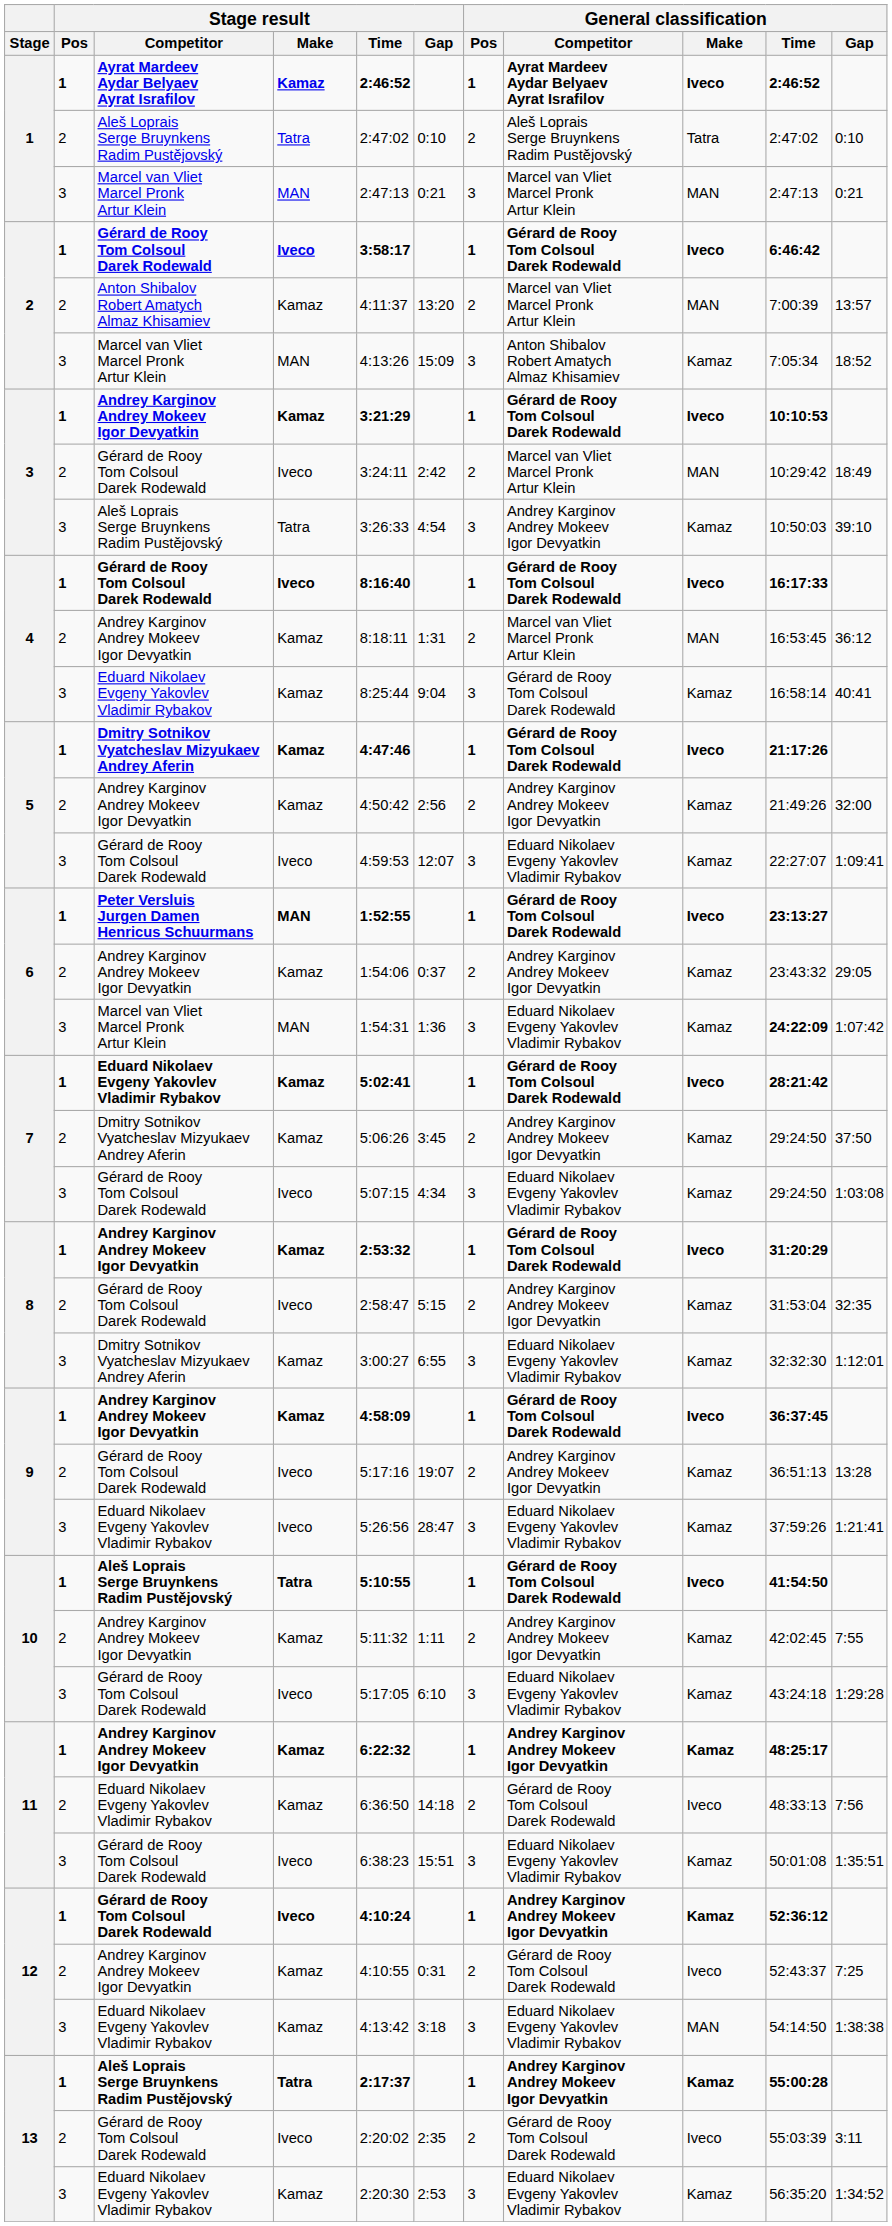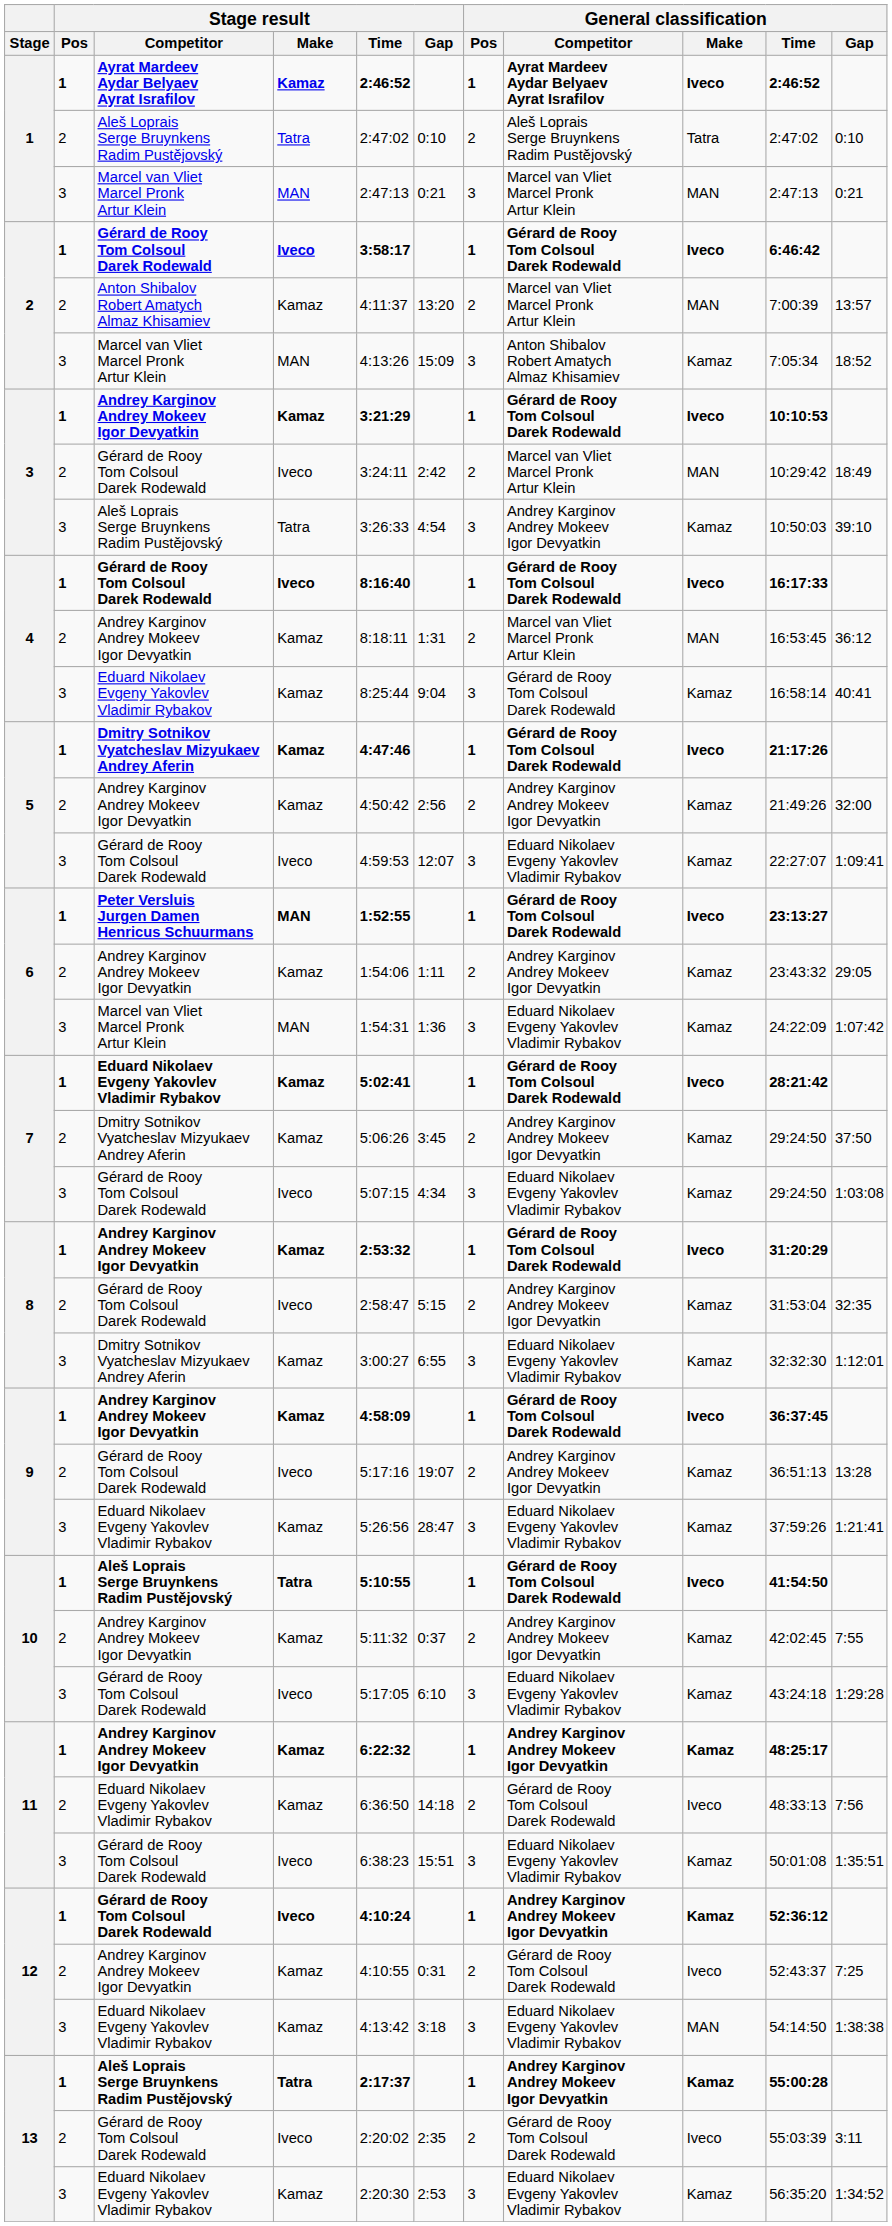 <table class="wikitable" style="font-size:85%;">
 <tr>
 <th></th>
 <th colspan=5><big>Stage result </big></th>
 <th colspan=5><big>General classification</big></th>
 </tr>
 <tr>
 <th width="40px">Stage</th>
 <th width="30px">Pos</th>
 <th width="160px">Competitor</th>
 <th width="70px">Make</th>
 <th width="40px">Time</th>
 <th width="40px">Gap</th>
 <th width="30px">Pos</th>
 <th width="160px">Competitor</th>
 <th width="70px">Make</th>
 <th width="40px">Time</th>
 <th width="40px">Gap</th>
 </tr>
 <tr>
 <th rowspan=3>1</th>
 <td><strong>1</strong></td>
 <td><strong> <a href='#'>Ayrat Mardeev</a><br> <a href='#'>Aydar Belyaev</a><br> <a href='#'>Ayrat Israfilov</a></strong></td>
 <td><strong><a href='#'>Kamaz</a></strong></td>
 <td><strong>2:46:52</strong></td>
 <td></td>
 <td><strong>1</strong></td>
 <td><strong> Ayrat Mardeev<br> Aydar Belyaev<br> Ayrat Israfilov</strong></td>
 <td><strong>Iveco</strong></td>
 <td><strong>2:46:52</strong></td>
 <td></td>
 </tr>
 <tr>
 <td>2</td>
 <td> <a href='#'>Aleš Loprais</a><br> <a href='#'>Serge Bruynkens</a><br> <a href='#'>Radim Pustějovský</a></td>
 <td><a href='#'>Tatra</a></td>
 <td>2:47:02</td>
 <td>0:10</td>
 <td>2</td>
 <td> Aleš Loprais<br> Serge Bruynkens<br> Radim Pustějovský</td>
 <td>Tatra</td>
 <td>2:47:02</td>
 <td>0:10</td>
 </tr>
 <tr>
 <td>3</td>
 <td> <a href='#'>Marcel van Vliet</a><br> <a href='#'>Marcel Pronk</a><br> <a href='#'>Artur Klein</a></td>
 <td><a href='#'>MAN</a></td>
 <td>2:47:13</td>
 <td>0:21</td>
 <td>3</td>
 <td> Marcel van Vliet<br> Marcel Pronk<br> Artur Klein</td>
 <td>MAN</td>
 <td>2:47:13</td>
 <td>0:21</td>
 </tr>
 <tr>
 <th rowspan=3>2</th>
 <td><strong>1</strong></td>
 <td><strong> <a href='#'>Gérard de Rooy</a><br> <a href='#'>Tom Colsoul</a><br> <a href='#'>Darek Rodewald</a></strong></td>
 <td><strong><a href='#'>Iveco</a></strong></td>
 <td><strong>3:58:17</strong></td>
 <td></td>
 <td><strong>1</strong></td>
 <td><strong> Gérard de Rooy<br> Tom Colsoul<br> Darek Rodewald</strong></td>
 <td><strong>Iveco</strong></td>
 <td><strong>6:46:42</strong></td>
 <td></td>
 </tr>
 <tr>
 <td>2</td>
 <td> <a href='#'>Anton Shibalov</a><br> <a href='#'>Robert Amatych</a><br> <a href='#'>Almaz Khisamiev</a></td>
 <td>Kamaz</td>
 <td>4:11:37</td>
 <td>13:20</td>
 <td>2</td>
 <td> Marcel van Vliet<br> Marcel Pronk<br> Artur Klein</td>
 <td>MAN</td>
 <td>7:00:39</td>
 <td>13:57</td>
 </tr>
 <tr>
 <td>3</td>
 <td> Marcel van Vliet<br> Marcel Pronk<br> Artur Klein</td>
 <td>MAN</td>
 <td>4:13:26</td>
 <td>15:09</td>
 <td>3</td>
 <td> Anton Shibalov<br> Robert Amatych<br> Almaz Khisamiev</td>
 <td>Kamaz</td>
 <td>7:05:34</td>
 <td>18:52</td>
 </tr>
 <tr>
 <th rowspan=3>3</th>
 <td><strong>1</strong></td>
 <td><strong> <a href='#'>Andrey Karginov</a><br> <a href='#'>Andrey Mokeev</a><br> <a href='#'>Igor Devyatkin</a></strong></td>
 <td><strong>Kamaz</strong></td>
 <td><strong>3:21:29</strong></td>
 <td></td>
 <td><strong>1</strong></td>
 <td><strong> Gérard de Rooy<br> Tom Colsoul<br> Darek Rodewald</strong></td>
 <td><strong>Iveco</strong></td>
 <td><strong>10:10:53</strong></td>
 <td></td>
 </tr>
 <tr>
 <td>2</td>
 <td> Gérard de Rooy<br> Tom Colsoul<br> Darek Rodewald</td>
 <td>Iveco</td>
 <td>3:24:11</td>
 <td>2:42</td>
 <td>2</td>
 <td> Marcel van Vliet<br> Marcel Pronk<br> Artur Klein</td>
 <td>MAN</td>
 <td>10:29:42</td>
 <td>18:49</td>
 </tr>
 <tr>
 <td>3</td>
 <td> Aleš Loprais<br> Serge Bruynkens<br> Radim Pustějovský</td>
 <td>Tatra</td>
 <td>3:26:33</td>
 <td>4:54</td>
 <td>3</td>
 <td> Andrey Karginov<br> Andrey Mokeev<br> Igor Devyatkin</td>
 <td>Kamaz</td>
 <td>10:50:03</td>
 <td>39:10</td>
 </tr>
 <tr>
 <th rowspan=3>4</th>
 <td><strong>1</strong></td>
 <td><strong> Gérard de Rooy<br> Tom Colsoul<br> Darek Rodewald</strong></td>
 <td><strong>Iveco</strong></td>
 <td><strong>8:16:40</strong></td>
 <td></td>
 <td><strong>1</strong></td>
 <td><strong> Gérard de Rooy<br> Tom Colsoul<br> Darek Rodewald</strong></td>
 <td><strong>Iveco</strong></td>
 <td><strong>16:17:33</strong></td>
 <td></td>
 </tr>
 <tr>
 <td>2</td>
 <td> Andrey Karginov<br> Andrey Mokeev<br> Igor Devyatkin</td>
 <td>Kamaz</td>
 <td>8:18:11</td>
 <td>1:31</td>
 <td>2</td>
 <td> Marcel van Vliet<br> Marcel Pronk<br> Artur Klein</td>
 <td>MAN</td>
 <td>16:53:45</td>
 <td>36:12</td>
 </tr>
 <tr>
 <td>3</td>
 <td> <a href='#'>Eduard Nikolaev</a><br> <a href='#'>Evgeny Yakovlev</a><br> <a href='#'>Vladimir Rybakov</a></td>
 <td>Kamaz</td>
 <td>8:25:44</td>
 <td>9:04</td>
 <td>3</td>
 <td> Gérard de Rooy<br> Tom Colsoul<br> Darek Rodewald</td>
 <td>Kamaz</td>
 <td>16:58:14</td>
 <td>40:41</td>
 </tr>
 <tr>
 <th rowspan=3>5</th>
 <td><strong>1</strong></td>
 <td><strong> <a href='#'>Dmitry Sotnikov</a><br> <a href='#'>Vyatcheslav Mizyukaev</a><br> <a href='#'>Andrey Aferin</a></strong></td>
 <td><strong>Kamaz</strong></td>
 <td><strong>4:47:46</strong></td>
 <td></td>
 <td><strong>1</strong></td>
 <td><strong> Gérard de Rooy<br> Tom Colsoul<br> Darek Rodewald</strong></td>
 <td><strong>Iveco</strong></td>
 <td><strong>21:17:26</strong></td>
 <td></td>
 </tr>
 <tr>
 <td>2</td>
 <td> Andrey Karginov<br> Andrey Mokeev<br> Igor Devyatkin</td>
 <td>Kamaz</td>
 <td>4:50:42</td>
 <td>2:56</td>
 <td>2</td>
 <td> Andrey Karginov<br> Andrey Mokeev<br> Igor Devyatkin</td>
 <td>Kamaz</td>
 <td>21:49:26</td>
 <td>32:00</td>
 </tr>
 <tr>
 <td>3</td>
 <td> Gérard de Rooy<br> Tom Colsoul<br> Darek Rodewald</td>
 <td>Iveco</td>
 <td>4:59:53</td>
 <td>12:07</td>
 <td>3</td>
 <td> Eduard Nikolaev<br> Evgeny Yakovlev<br> Vladimir Rybakov</td>
 <td>Kamaz</td>
 <td>22:27:07</td>
 <td>1:09:41</td>
 </tr>
 <tr>
 <th rowspan=3>6</th>
 <td><strong>1</strong></td>
 <td><strong> <a href='#'>Peter Versluis</a><br> <a href='#'>Jurgen Damen</a><br> <a href='#'>Henricus Schuurmans</a></strong></td>
 <td><strong>MAN</strong></td>
 <td><strong>1:52:55</strong></td>
 <td></td>
 <td><strong>1</strong></td>
 <td><strong> Gérard de Rooy<br> Tom Colsoul<br> Darek Rodewald</strong></td>
 <td><strong>Iveco</strong></td>
 <td><strong>23:13:27</strong></td>
 <td></td>
 </tr>
 <tr>
 <td>2</td>
 <td> Andrey Karginov<br> Andrey Mokeev<br> Igor Devyatkin</td>
 <td>Kamaz</td>
 <td>1:54:06</td>
-<td>0:37</td>
+<td>1:11</td>
 <td>2</td>
 <td> Andrey Karginov<br> Andrey Mokeev<br> Igor Devyatkin</td>
 <td>Kamaz</td>
 <td>23:43:32</td>
 <td>29:05</td>
 </tr>
 <tr>
 <td>3</td>
 <td> Marcel van Vliet<br> Marcel Pronk<br> Artur Klein</td>
 <td>MAN</td>
 <td>1:54:31</td>
 <td>1:36</td>
 <td>3</td>
 <td> Eduard Nikolaev<br> Evgeny Yakovlev<br> Vladimir Rybakov</td>
 <td>Kamaz</td>
-<td><strong>24:22:09</strong></td>
+<td>24:22:09</td>
 <td>1:07:42</td>
 </tr>
 <tr>
 <th rowspan=3>7</th>
 <td><strong>1</strong></td>
 <td><strong> Eduard Nikolaev<br> Evgeny Yakovlev<br> Vladimir Rybakov</strong></td>
 <td><strong>Kamaz</strong></td>
 <td><strong>5:02:41</strong></td>
 <td></td>
 <td><strong>1</strong></td>
 <td><strong> Gérard de Rooy<br> Tom Colsoul<br> Darek Rodewald</strong></td>
 <td><strong>Iveco</strong></td>
 <td><strong>28:21:42</strong></td>
 <td></td>
 </tr>
 <tr>
 <td>2</td>
 <td> Dmitry Sotnikov<br> Vyatcheslav Mizyukaev<br> Andrey Aferin</td>
 <td>Kamaz</td>
 <td>5:06:26</td>
 <td>3:45</td>
 <td>2</td>
 <td> Andrey Karginov<br> Andrey Mokeev<br> Igor Devyatkin</td>
 <td>Kamaz</td>
 <td>29:24:50</td>
 <td>37:50</td>
 </tr>
 <tr>
 <td>3</td>
 <td> Gérard de Rooy<br> Tom Colsoul<br> Darek Rodewald</td>
 <td>Iveco</td>
 <td>5:07:15</td>
 <td>4:34</td>
 <td>3</td>
 <td> Eduard Nikolaev<br> Evgeny Yakovlev<br> Vladimir Rybakov</td>
 <td>Kamaz</td>
 <td>29:24:50</td>
 <td>1:03:08</td>
 </tr>
 <tr>
 <th rowspan=3>8</th>
 <td><strong>1</strong></td>
 <td><strong> Andrey Karginov<br> Andrey Mokeev<br> Igor Devyatkin</strong></td>
 <td><strong>Kamaz</strong></td>
 <td><strong>2:53:32</strong></td>
 <td></td>
 <td><strong>1</strong></td>
 <td><strong> Gérard de Rooy<br> Tom Colsoul<br> Darek Rodewald</strong></td>
 <td><strong>Iveco</strong></td>
 <td><strong>31:20:29</strong></td>
 <td></td>
 </tr>
 <tr>
 <td>2</td>
 <td> Gérard de Rooy<br> Tom Colsoul<br> Darek Rodewald</td>
 <td>Iveco</td>
 <td>2:58:47</td>
 <td>5:15</td>
 <td>2</td>
 <td> Andrey Karginov<br> Andrey Mokeev<br> Igor Devyatkin</td>
 <td>Kamaz</td>
 <td>31:53:04</td>
 <td>32:35</td>
 </tr>
 <tr>
 <td>3</td>
 <td> Dmitry Sotnikov<br> Vyatcheslav Mizyukaev<br> Andrey Aferin</td>
 <td>Kamaz</td>
 <td>3:00:27</td>
 <td>6:55</td>
 <td>3</td>
 <td> Eduard Nikolaev<br> Evgeny Yakovlev<br> Vladimir Rybakov</td>
 <td>Kamaz</td>
 <td>32:32:30</td>
 <td>1:12:01</td>
 </tr>
 <tr>
 <th rowspan=3>9</th>
 <td><strong>1</strong></td>
 <td><strong> Andrey Karginov<br> Andrey Mokeev<br> Igor Devyatkin</strong></td>
 <td><strong>Kamaz</strong></td>
 <td><strong>4:58:09</strong></td>
 <td></td>
 <td><strong>1</strong></td>
 <td><strong> Gérard de Rooy<br> Tom Colsoul<br> Darek Rodewald</strong></td>
 <td><strong>Iveco</strong></td>
 <td><strong>36:37:45</strong></td>
 <td></td>
 </tr>
 <tr>
 <td>2</td>
 <td> Gérard de Rooy<br> Tom Colsoul<br> Darek Rodewald</td>
 <td>Iveco</td>
 <td>5:17:16</td>
 <td>19:07</td>
 <td>2</td>
 <td> Andrey Karginov<br> Andrey Mokeev<br> Igor Devyatkin</td>
 <td>Kamaz</td>
 <td>36:51:13</td>
 <td>13:28</td>
 </tr>
 <tr>
 <td>3</td>
 <td> Eduard Nikolaev<br> Evgeny Yakovlev<br> Vladimir Rybakov</td>
-<td>Iveco</td>
+<td>Kamaz</td>
 <td>5:26:56</td>
 <td>28:47</td>
 <td>3</td>
 <td> Eduard Nikolaev<br> Evgeny Yakovlev<br> Vladimir Rybakov</td>
 <td>Kamaz</td>
 <td>37:59:26</td>
 <td>1:21:41</td>
 </tr>
 <tr>
 <th rowspan=3>10</th>
 <td><strong>1</strong></td>
 <td><strong> Aleš Loprais<br> Serge Bruynkens<br> Radim Pustějovský</strong></td>
 <td><strong>Tatra</strong></td>
 <td><strong>5:10:55</strong></td>
 <td></td>
 <td><strong>1</strong></td>
 <td><strong> Gérard de Rooy<br> Tom Colsoul<br> Darek Rodewald</strong></td>
 <td><strong>Iveco</strong></td>
 <td><strong>41:54:50</strong></td>
 <td></td>
 </tr>
 <tr>
 <td>2</td>
 <td> Andrey Karginov<br> Andrey Mokeev<br> Igor Devyatkin</td>
 <td>Kamaz</td>
 <td>5:11:32</td>
-<td>1:11</td>
+<td>0:37</td>
 <td>2</td>
 <td> Andrey Karginov<br> Andrey Mokeev<br> Igor Devyatkin</td>
 <td>Kamaz</td>
 <td>42:02:45</td>
 <td>7:55</td>
 </tr>
 <tr>
 <td>3</td>
 <td> Gérard de Rooy<br> Tom Colsoul<br> Darek Rodewald</td>
 <td>Iveco</td>
 <td>5:17:05</td>
 <td>6:10</td>
 <td>3</td>
 <td> Eduard Nikolaev<br> Evgeny Yakovlev<br> Vladimir Rybakov</td>
 <td>Kamaz</td>
 <td>43:24:18</td>
 <td>1:29:28</td>
 </tr>
 <tr>
 <th rowspan=3>11</th>
 <td><strong>1</strong></td>
 <td><strong> Andrey Karginov<br> Andrey Mokeev<br> Igor Devyatkin</strong></td>
 <td><strong>Kamaz</strong></td>
 <td><strong>6:22:32</strong></td>
 <td></td>
 <td><strong>1</strong></td>
 <td><strong> Andrey Karginov<br> Andrey Mokeev<br> Igor Devyatkin</strong></td>
 <td><strong>Kamaz</strong></td>
 <td><strong>48:25:17</strong></td>
 <td></td>
 </tr>
 <tr>
 <td>2</td>
 <td> Eduard Nikolaev<br> Evgeny Yakovlev<br> Vladimir Rybakov</td>
 <td>Kamaz</td>
 <td>6:36:50</td>
 <td>14:18</td>
 <td>2</td>
 <td> Gérard de Rooy<br> Tom Colsoul<br> Darek Rodewald</td>
 <td>Iveco</td>
 <td>48:33:13</td>
 <td>7:56</td>
 </tr>
 <tr>
 <td>3</td>
 <td> Gérard de Rooy<br> Tom Colsoul<br> Darek Rodewald</td>
 <td>Iveco</td>
 <td>6:38:23</td>
 <td>15:51</td>
 <td>3</td>
 <td> Eduard Nikolaev<br> Evgeny Yakovlev<br> Vladimir Rybakov</td>
 <td>Kamaz</td>
 <td>50:01:08</td>
 <td>1:35:51</td>
 </tr>
 <tr>
 <th rowspan=3>12</th>
 <td><strong>1</strong></td>
 <td><strong> Gérard de Rooy<br> Tom Colsoul<br> Darek Rodewald</strong></td>
 <td><strong>Iveco</strong></td>
 <td><strong>4:10:24</strong></td>
 <td></td>
 <td><strong>1</strong></td>
 <td><strong> Andrey Karginov<br> Andrey Mokeev<br> Igor Devyatkin</strong></td>
 <td><strong>Kamaz</strong></td>
 <td><strong>52:36:12</strong></td>
 <td></td>
 </tr>
 <tr>
 <td>2</td>
 <td> Andrey Karginov<br> Andrey Mokeev<br> Igor Devyatkin</td>
 <td>Kamaz</td>
 <td>4:10:55</td>
 <td>0:31</td>
 <td>2</td>
 <td> Gérard de Rooy<br> Tom Colsoul<br> Darek Rodewald</td>
 <td>Iveco</td>
 <td>52:43:37</td>
 <td>7:25</td>
 </tr>
 <tr>
 <td>3</td>
 <td> Eduard Nikolaev<br> Evgeny Yakovlev<br> Vladimir Rybakov</td>
 <td>Kamaz</td>
 <td>4:13:42</td>
 <td>3:18</td>
 <td>3</td>
 <td> Eduard Nikolaev<br> Evgeny Yakovlev<br> Vladimir Rybakov</td>
 <td>MAN</td>
 <td>54:14:50</td>
 <td>1:38:38</td>
 </tr>
 <tr>
 <th rowspan=3>13</th>
 <td><strong>1</strong></td>
 <td><strong> Aleš Loprais<br> Serge Bruynkens<br> Radim Pustějovský</strong></td>
 <td><strong>Tatra</strong></td>
 <td><strong>2:17:37</strong></td>
 <td></td>
 <td><strong>1</strong></td>
 <td><strong> Andrey Karginov<br> Andrey Mokeev<br> Igor Devyatkin</strong></td>
 <td><strong>Kamaz</strong></td>
 <td><strong>55:00:28</strong></td>
 <td></td>
 </tr>
 <tr>
 <td>2</td>
 <td> Gérard de Rooy<br> Tom Colsoul<br> Darek Rodewald</td>
 <td>Iveco</td>
 <td>2:20:02</td>
 <td>2:35</td>
 <td>2</td>
 <td> Gérard de Rooy<br> Tom Colsoul<br> Darek Rodewald</td>
 <td>Iveco</td>
 <td>55:03:39</td>
 <td>3:11</td>
 </tr>
 <tr>
 <td>3</td>
 <td> Eduard Nikolaev<br> Evgeny Yakovlev<br> Vladimir Rybakov</td>
 <td>Kamaz</td>
 <td>2:20:30</td>
 <td>2:53</td>
 <td>3</td>
 <td> Eduard Nikolaev<br> Evgeny Yakovlev<br> Vladimir Rybakov</td>
 <td>Kamaz</td>
 <td>56:35:20</td>
 <td>1:34:52</td>
 </tr>
 </table>
